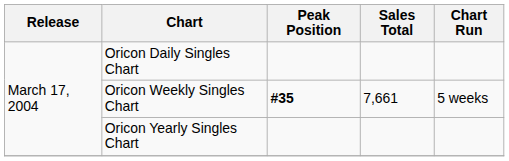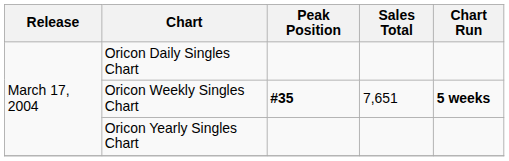 <table class="wikitable" width="575px">
 <tr>
 <th align="left">Release</th>
 <th align="left">Chart</th>
 <th align="left">Peak Position</th>
 <th align="left">Sales Total</th>
 <th align="left">Chart Run</th>
 </tr>
 <tr>
 <td align="left" rowspan=3>March 17, 2004</td>
 <td align="left">Oricon Daily Singles Chart</td>
 <td align="left"></td>
 <td align="left"></td>
 <td align="left"></td>
 </tr>
 <tr>
 <td align="left">Oricon Weekly Singles Chart</td>
 <td align="left"><strong>#35</strong></td>
-<td align="left">7,661</td>
-<td align="left">5 weeks</td>
+<td align="left">7,651</td>
+<td align="left"><strong>5 weeks</strong></td>
 </tr>
 <tr>
 <td align="left">Oricon Yearly Singles Chart</td>
 <td align="left"></td>
 <td align="left"></td>
 <td align="left"></td>
 </tr>
 <tr>
 </tr>
 </table>
